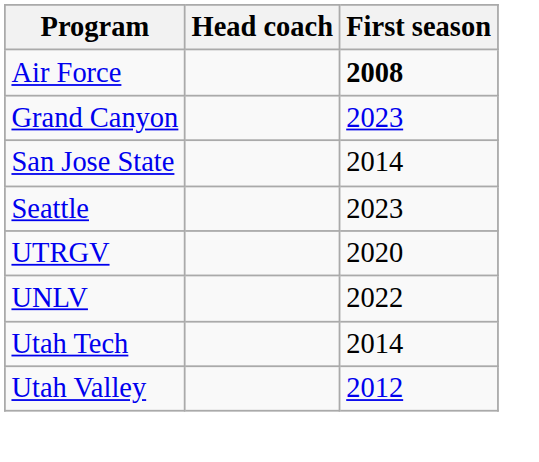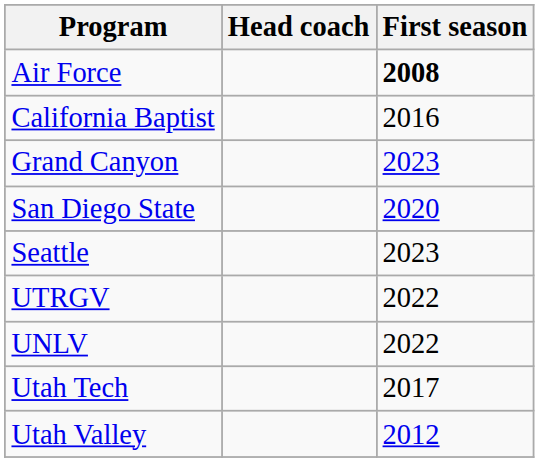 <table class="wikitable sortable">
 <tr>
 <th>Program</th>
 <th>Head coach</th>
 <th>First season</th>
 </tr>
 <tr>
 <td><a href='#'>Air Force</a></td>
 <td></td>
 <td><strong>2008</strong></td>
 </tr>
 <tr>
+<td><a href='#'>California Baptist</a></td>
+<td></td>
+<td>2016</td>
+</tr>
+<tr>
 <td><a href='#'>Grand Canyon</a></td>
 <td></td>
 <td><a href='#'>2023</a></td>
 </tr>
 <tr>
-<td><a href='#'>San Jose State</a></td>
+<td><a href='#'>San Diego State</a></td>
 <td></td>
-<td>2014</td>
+<td><a href='#'>2020</a></td>
 </tr>
 <tr>
 <td><a href='#'>Seattle</a></td>
 <td></td>
 <td>2023</td>
 </tr>
 <tr>
 <td><a href='#'>UTRGV</a></td>
 <td></td>
-<td>2020</td>
+<td>2022</td>
 </tr>
 <tr>
 <td><a href='#'>UNLV</a></td>
 <td></td>
 <td>2022</td>
 </tr>
 <tr>
 <td><a href='#'>Utah Tech</a></td>
 <td></td>
-<td>2014</td>
+<td>2017</td>
 </tr>
 <tr>
 <td><a href='#'>Utah Valley</a></td>
 <td></td>
 <td><a href='#'>2012</a></td>
 </tr>
 </table>
